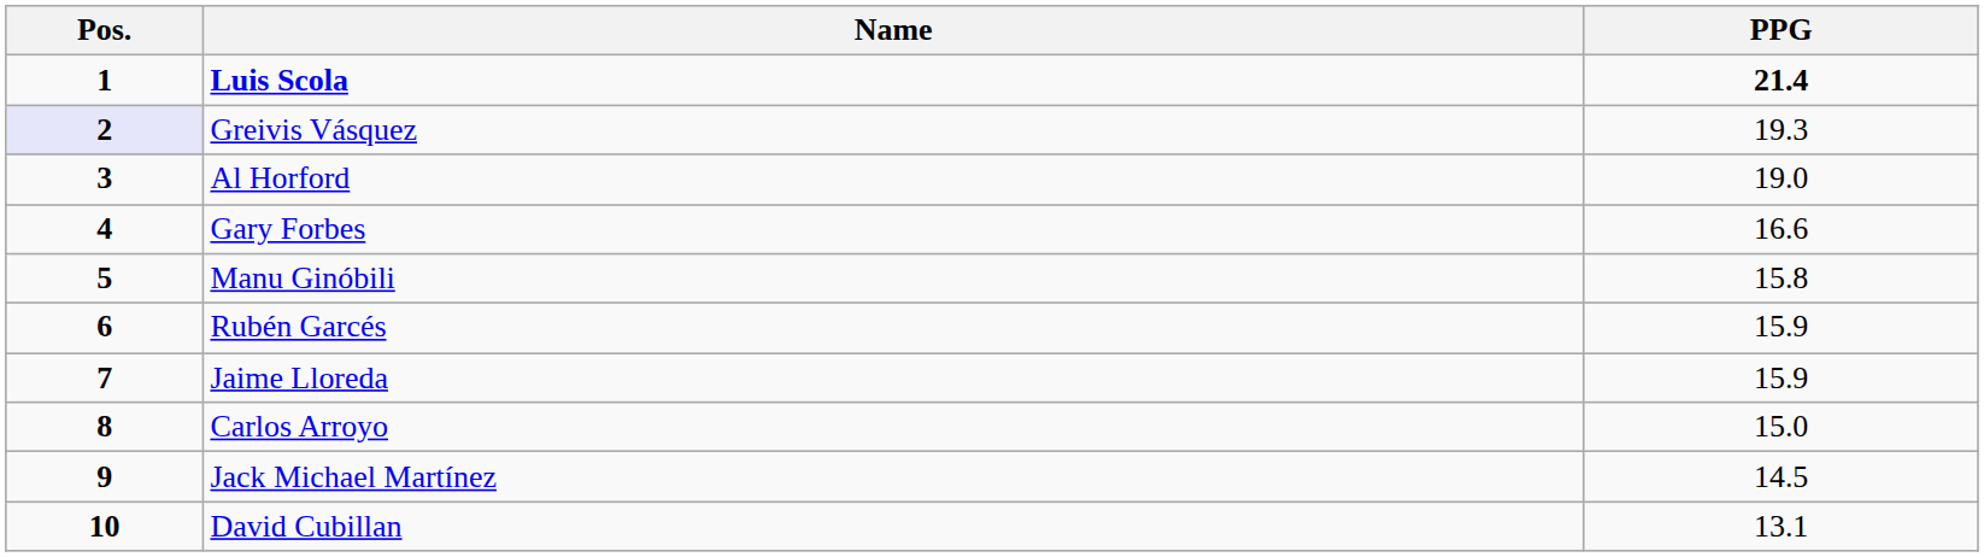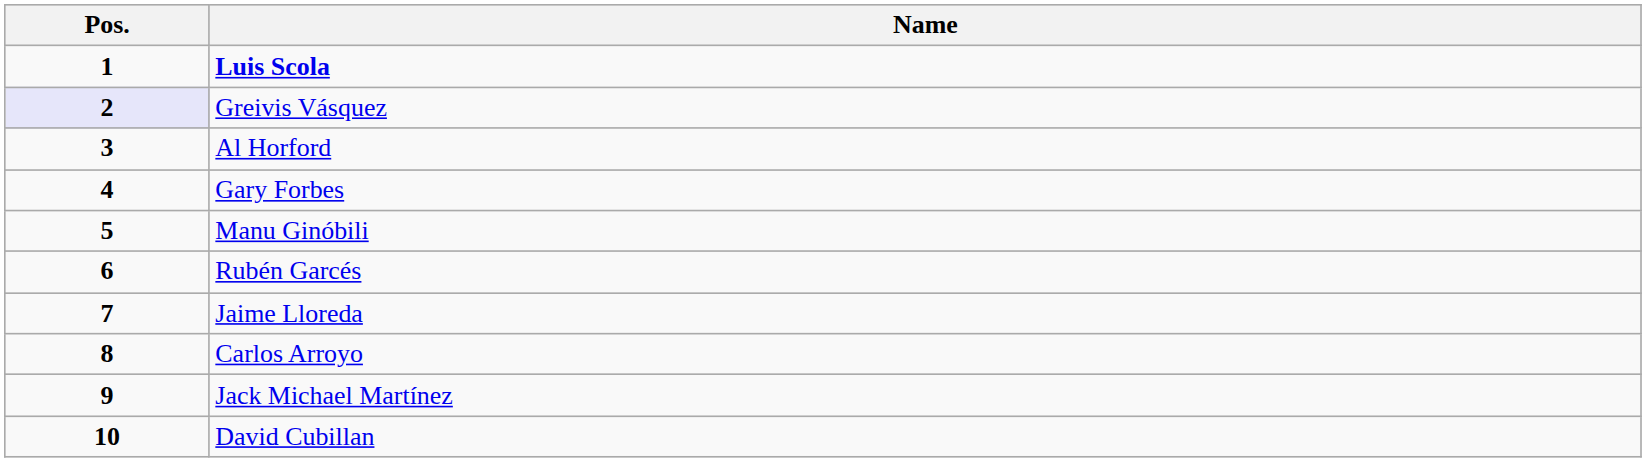 <table class=wikitable width="80%">
 <tr>
 <th width="10%">Pos.</th>
 <th width="70%">Name</th>
-<th width="20%">PPG</th>
 </tr>
 <tr>
 <td align=center><strong>1</strong></td>
 <td> <strong><a href='#'>Luis Scola</a></strong></td>
-<td align=center><strong>21.4</strong></td>
 </tr>
 <tr>
 <td align=center style="background: lavender;"><strong>2</strong></td>
 <td> <a href='#'>Greivis Vásquez</a></td>
-<td align=center>19.3</td>
 </tr>
 <tr>
 <td align=center><strong>3</strong></td>
 <td> <a href='#'>Al Horford</a></td>
-<td align=center>19.0</td>
 </tr>
 <tr>
 <td align=center><strong>4</strong></td>
 <td> <a href='#'>Gary Forbes</a></td>
-<td align=center>16.6</td>
 </tr>
 <tr>
 <td align=center><strong>5</strong></td>
 <td> <a href='#'>Manu Ginóbili</a></td>
-<td align=center>15.8</td>
 </tr>
 <tr>
 <td align=center><strong>6</strong></td>
 <td> <a href='#'>Rubén Garcés</a></td>
-<td align=center>15.9</td>
 </tr>
 <tr>
 <td align=center><strong>7</strong></td>
 <td> <a href='#'>Jaime Lloreda</a></td>
-<td align=center>15.9</td>
 </tr>
 <tr>
 <td align=center><strong>8</strong></td>
 <td> <a href='#'>Carlos Arroyo</a></td>
-<td align=center>15.0</td>
 </tr>
 <tr>
 <td align=center><strong>9</strong></td>
 <td> <a href='#'>Jack Michael Martínez</a></td>
-<td align=center>14.5</td>
 </tr>
 <tr>
 <td align=center><strong>10</strong></td>
 <td> <a href='#'>David Cubillan</a></td>
-<td align=center>13.1</td>
 </tr>
 </table>
